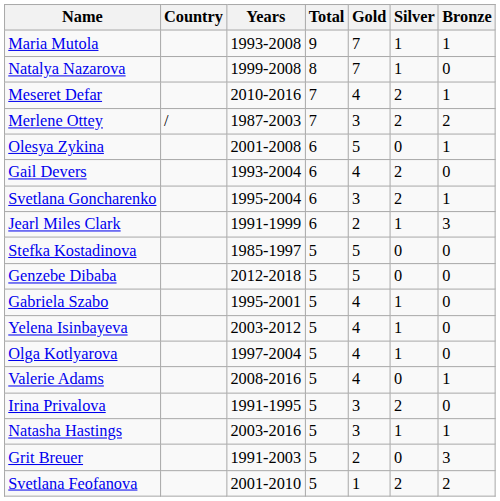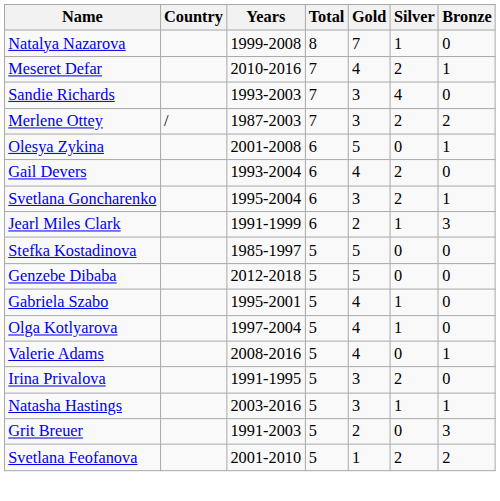 <table class="wikitable sortable">
 <tr>
 <th>Name</th>
 <th>Country</th>
 <th>Years</th>
 <th>Total</th>
 <th>Gold</th>
 <th>Silver</th>
 <th>Bronze</th>
-</tr>
-<tr>
-<td><a href='#'>Maria Mutola</a></td>
-<td></td>
-<td>1993-2008</td>
-<td>9</td>
-<td>7</td>
-<td>1</td>
-<td>1</td>
 </tr>
 <tr>
 <td><a href='#'>Natalya Nazarova</a></td>
 <td></td>
 <td>1999-2008</td>
 <td>8</td>
 <td>7</td>
 <td>1</td>
 <td>0</td>
 </tr>
 <tr>
 <td><a href='#'>Meseret Defar</a></td>
 <td></td>
 <td>2010-2016</td>
 <td>7</td>
 <td>4</td>
 <td>2</td>
 <td>1</td>
+</tr>
+<tr>
+<td><a href='#'>Sandie Richards</a></td>
+<td></td>
+<td>1993-2003</td>
+<td>7</td>
+<td>3</td>
+<td>4</td>
+<td>0</td>
 </tr>
 <tr>
 <td><a href='#'>Merlene Ottey</a></td>
 <td> / </td>
 <td>1987-2003</td>
 <td>7</td>
 <td>3</td>
 <td>2</td>
 <td>2</td>
 </tr>
 <tr>
 <td><a href='#'>Olesya Zykina</a></td>
 <td></td>
 <td>2001-2008</td>
 <td>6</td>
 <td>5</td>
 <td>0</td>
 <td>1</td>
 </tr>
 <tr>
 <td><a href='#'>Gail Devers</a></td>
 <td></td>
 <td>1993-2004</td>
 <td>6</td>
 <td>4</td>
 <td>2</td>
 <td>0</td>
 </tr>
 <tr>
 <td><a href='#'>Svetlana Goncharenko</a></td>
 <td></td>
 <td>1995-2004</td>
 <td>6</td>
 <td>3</td>
 <td>2</td>
 <td>1</td>
 </tr>
 <tr>
 <td><a href='#'>Jearl Miles Clark</a></td>
 <td></td>
 <td>1991-1999</td>
 <td>6</td>
 <td>2</td>
 <td>1</td>
 <td>3</td>
 </tr>
 <tr>
 <td><a href='#'>Stefka Kostadinova</a></td>
 <td></td>
 <td>1985-1997</td>
 <td>5</td>
 <td>5</td>
 <td>0</td>
 <td>0</td>
 </tr>
 <tr>
 <td><a href='#'>Genzebe Dibaba</a></td>
 <td></td>
 <td>2012-2018</td>
 <td>5</td>
 <td>5</td>
 <td>0</td>
 <td>0</td>
 </tr>
 <tr>
 <td><a href='#'>Gabriela Szabo</a></td>
 <td></td>
 <td>1995-2001</td>
 <td>5</td>
 <td>4</td>
 <td>1</td>
 <td>0</td>
 </tr>
 <tr>
-<td><a href='#'>Yelena Isinbayeva</a></td>
-<td></td>
-<td>2003-2012</td>
-<td>5</td>
-<td>4</td>
-<td>1</td>
-<td>0</td>
-</tr>
-<tr>
 <td><a href='#'>Olga Kotlyarova</a></td>
 <td></td>
 <td>1997-2004</td>
 <td>5</td>
 <td>4</td>
 <td>1</td>
 <td>0</td>
 </tr>
 <tr>
 <td><a href='#'>Valerie Adams</a></td>
 <td></td>
 <td>2008-2016</td>
 <td>5</td>
 <td>4</td>
 <td>0</td>
 <td>1</td>
 </tr>
 <tr>
 <td><a href='#'>Irina Privalova</a></td>
 <td></td>
 <td>1991-1995</td>
 <td>5</td>
 <td>3</td>
 <td>2</td>
 <td>0</td>
 </tr>
 <tr>
 <td><a href='#'>Natasha Hastings</a></td>
 <td></td>
 <td>2003-2016</td>
 <td>5</td>
 <td>3</td>
 <td>1</td>
 <td>1</td>
 </tr>
 <tr>
 <td><a href='#'>Grit Breuer</a></td>
 <td></td>
 <td>1991-2003</td>
 <td>5</td>
 <td>2</td>
 <td>0</td>
 <td>3</td>
 </tr>
 <tr>
 <td><a href='#'>Svetlana Feofanova</a></td>
 <td></td>
 <td>2001-2010</td>
 <td>5</td>
 <td>1</td>
 <td>2</td>
 <td>2</td>
 </tr>
 </table>
